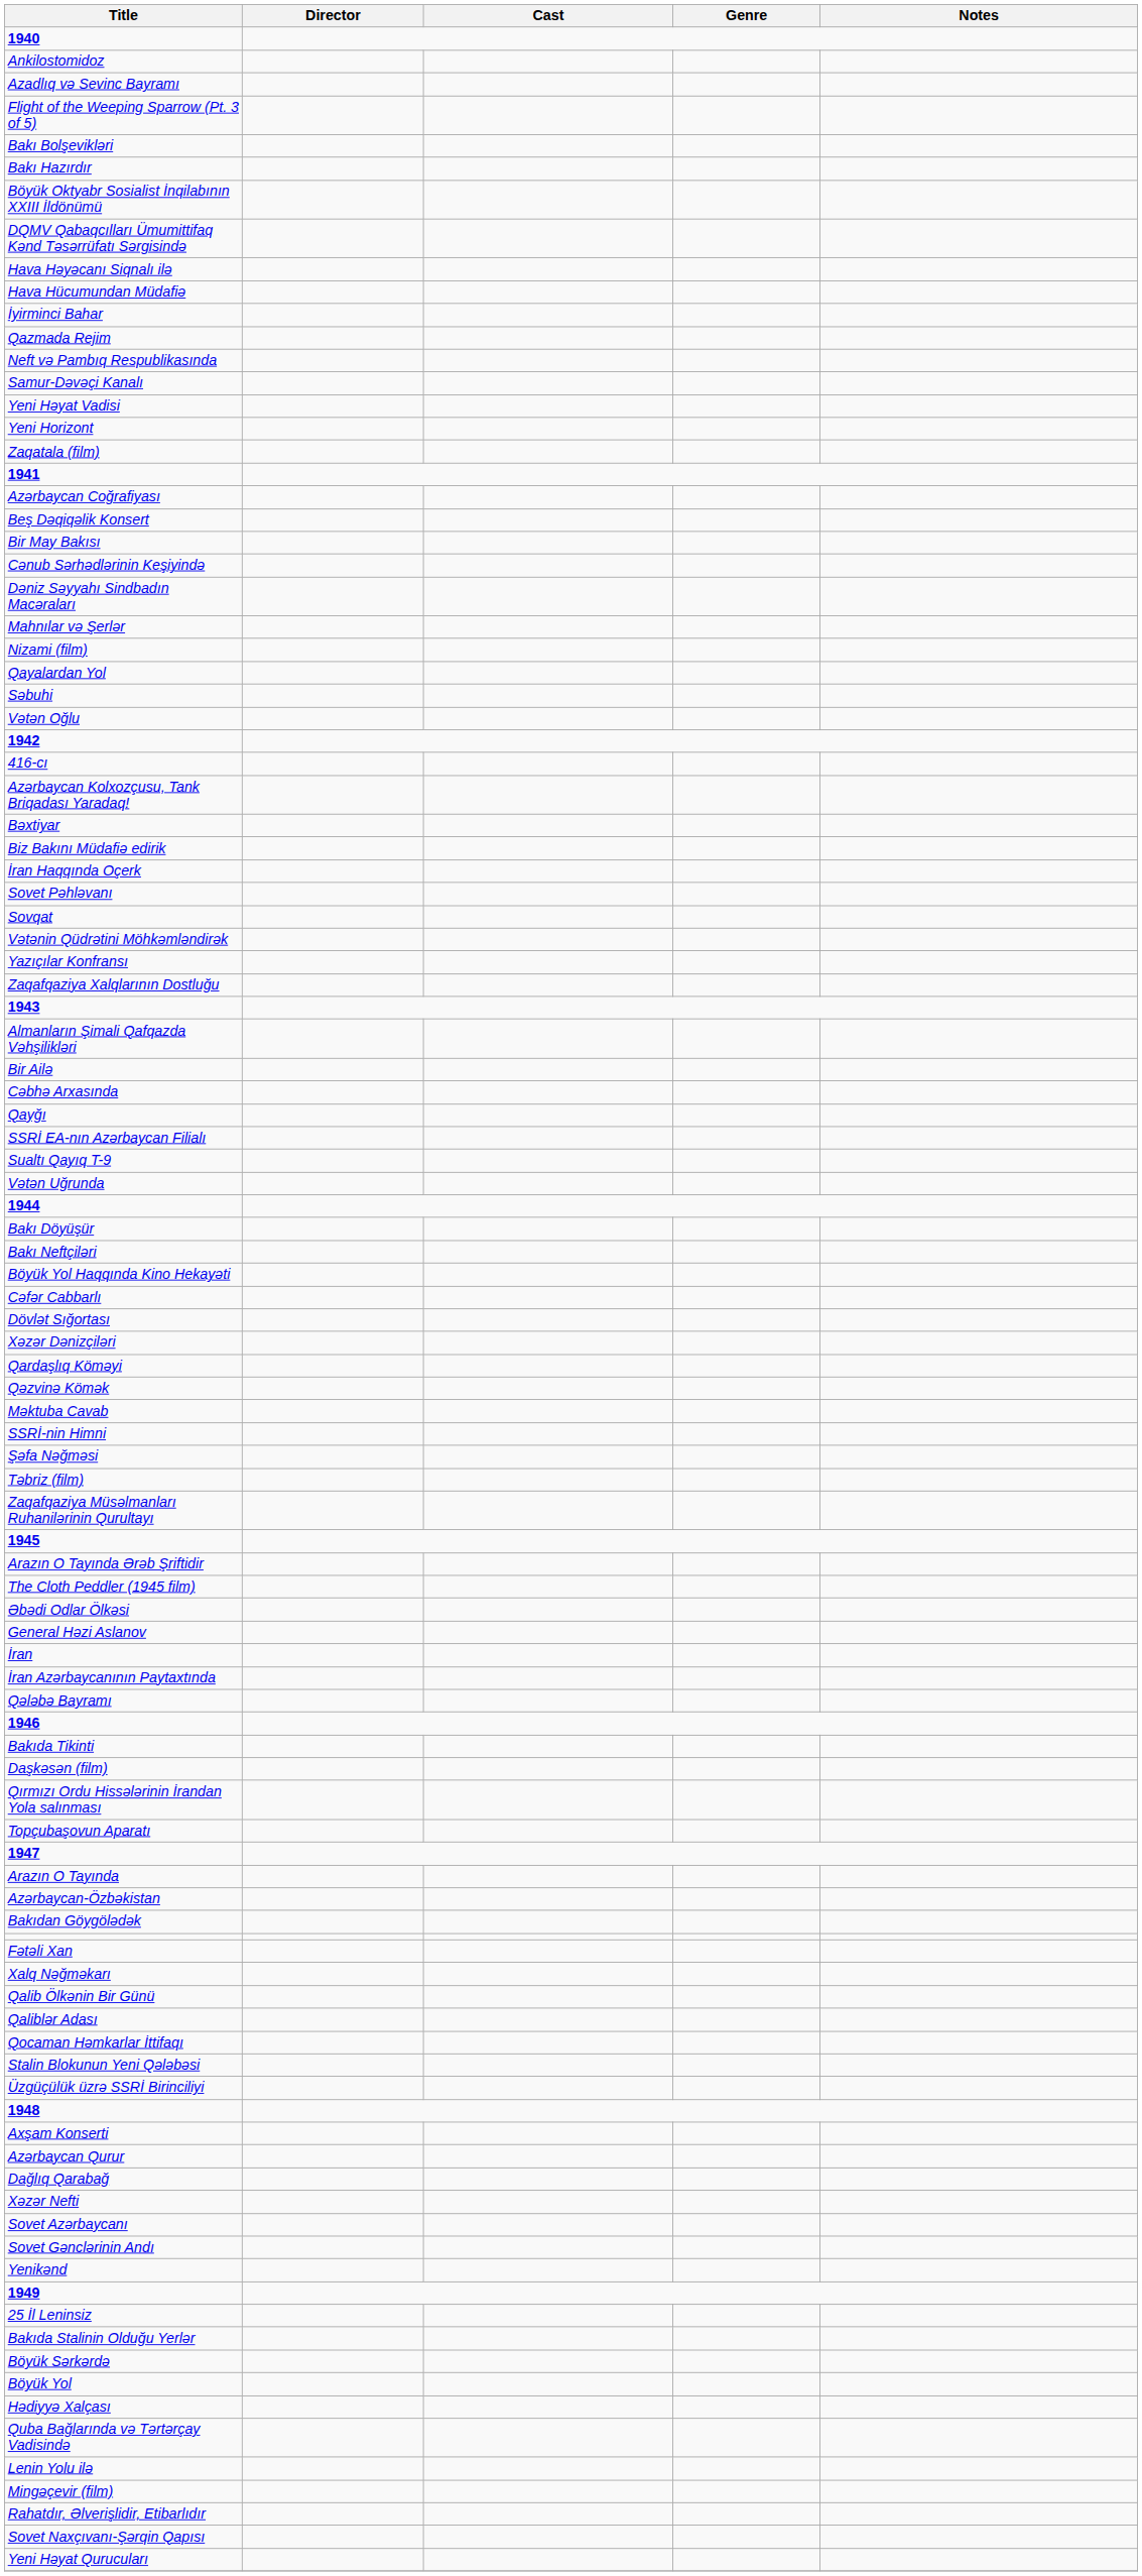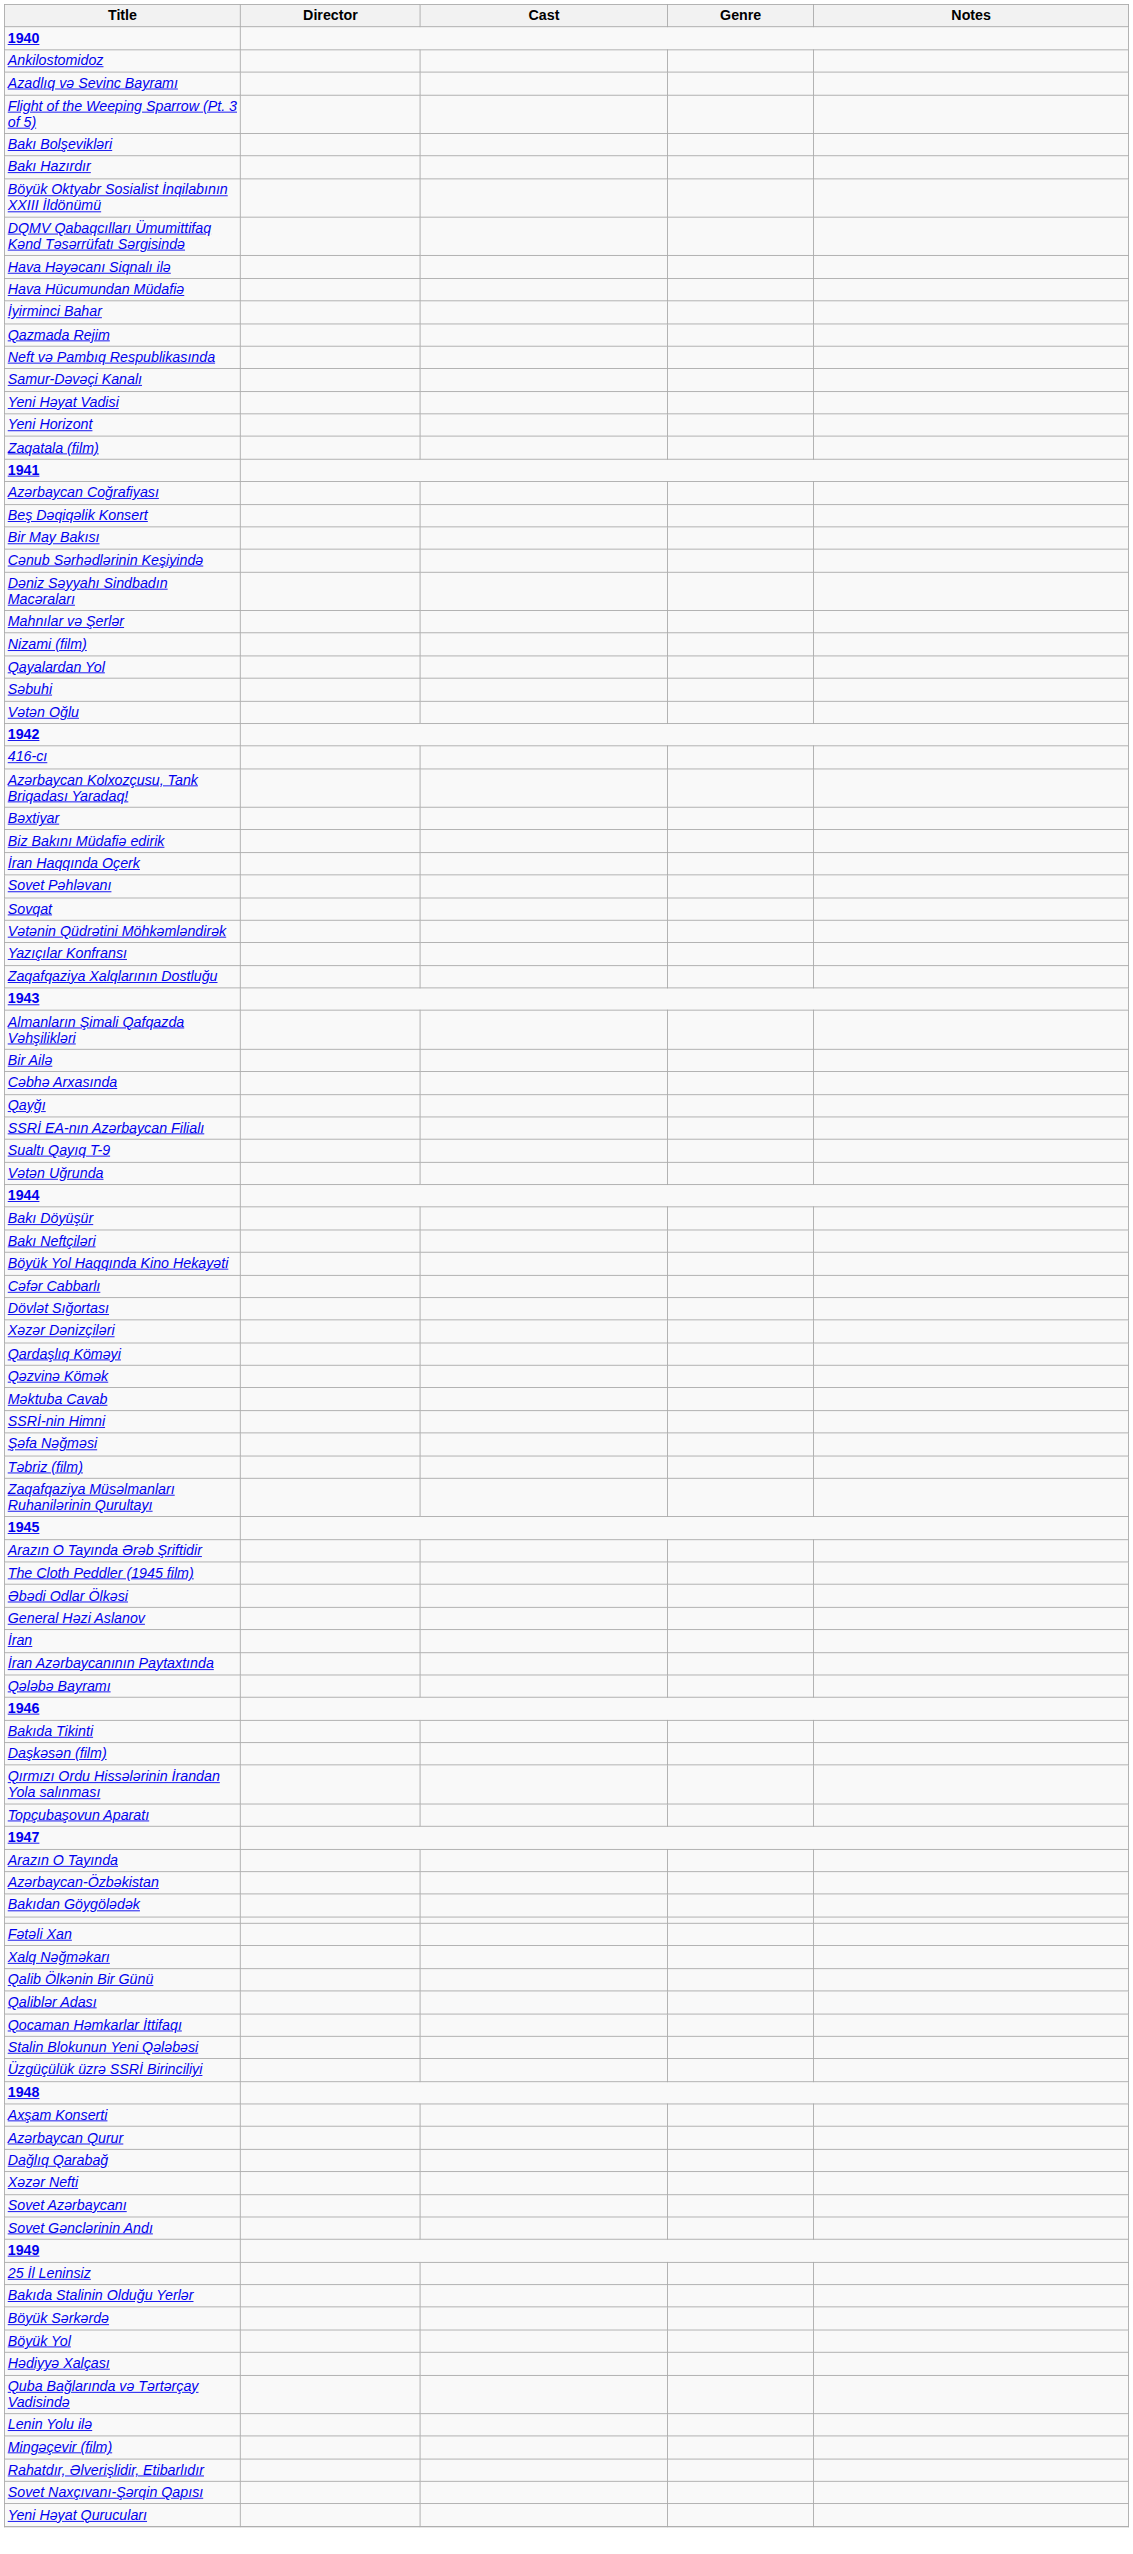 <table class="wikitable" width= "100%">
 <tr>
 <th width=21%>Title</th>
 <th width=16%>Director</th>
 <th width=22%>Cast</th>
 <th width=13%>Genre</th>
 <th width=28%>Notes</th>
 </tr>
 <tr>
 <td><strong><a href='#'>1940</a></strong></td>
 </tr>
 <tr>
 <td><em><a href='#'>Ankilostomidoz</a></em></td>
 <td></td>
 <td></td>
 <td></td>
 <td></td>
 </tr>
 <tr>
 <td><em><a href='#'>Azadlıq və Sevinc Bayramı</a></em></td>
 <td></td>
 <td></td>
 <td></td>
 <td></td>
 </tr>
 <tr>
 <td><em><a href='#'>Flight of the Weeping Sparrow (Pt. 3 of 5)</a></em></td>
 <td></td>
 <td></td>
 <td></td>
 <td></td>
 </tr>
 <tr>
 <td><em><a href='#'>Bakı Bolşevikləri</a></em></td>
 <td></td>
 <td></td>
 <td></td>
 <td></td>
 </tr>
 <tr>
 <td><em><a href='#'>Bakı Hazırdır</a></em></td>
 <td></td>
 <td></td>
 <td></td>
 <td></td>
 </tr>
 <tr>
 <td><em><a href='#'>Böyük Oktyabr Sosialist İnqilabının XXIII İldönümü</a></em></td>
 <td></td>
 <td></td>
 <td></td>
 <td></td>
 </tr>
 <tr>
 <td><em><a href='#'>DQMV Qabaqcılları Ümumittifaq Kənd Təsərrüfatı Sərgisində</a></em></td>
 <td></td>
 <td></td>
 <td></td>
 <td></td>
 </tr>
 <tr>
 <td><em><a href='#'>Hava Həyəcanı Siqnalı ilə</a></em></td>
 <td></td>
 <td></td>
 <td></td>
 <td></td>
 </tr>
 <tr>
 <td><em><a href='#'>Hava Hücumundan Müdafiə</a></em></td>
 <td></td>
 <td></td>
 <td></td>
 <td></td>
 </tr>
 <tr>
 <td><em><a href='#'>İyirminci Bahar</a></em></td>
 <td></td>
 <td></td>
 <td></td>
 <td></td>
 </tr>
 <tr>
 <td><em><a href='#'>Qazmada Rejim</a></em></td>
 <td></td>
 <td></td>
 <td></td>
 <td></td>
 </tr>
 <tr>
 <td><em><a href='#'>Neft və Pambıq Respublikasında</a></em></td>
 <td></td>
 <td></td>
 <td></td>
 <td></td>
 </tr>
 <tr>
 <td><em><a href='#'>Samur-Dəvəçi Kanalı</a></em></td>
 <td></td>
 <td></td>
 <td></td>
 <td></td>
 </tr>
 <tr>
 <td><em><a href='#'>Yeni Həyat Vadisi</a></em></td>
 <td></td>
 <td></td>
 <td></td>
 <td></td>
 </tr>
 <tr>
 <td><em><a href='#'>Yeni Horizont</a></em></td>
 <td></td>
 <td></td>
 <td></td>
 <td></td>
 </tr>
 <tr>
 <td><em><a href='#'>Zaqatala (film)</a></em></td>
 <td></td>
 <td></td>
 <td></td>
 <td></td>
 </tr>
 <tr>
 <td><strong><a href='#'>1941</a></strong></td>
 </tr>
 <tr>
 <td><em><a href='#'>Azərbaycan Coğrafiyası</a></em></td>
 <td></td>
 <td></td>
 <td></td>
 <td></td>
 </tr>
 <tr>
 <td><em><a href='#'>Beş Dəqiqəlik Konsert</a></em></td>
 <td></td>
 <td></td>
 <td></td>
 <td></td>
 </tr>
 <tr>
 <td><em><a href='#'>Bir May Bakısı</a></em></td>
 <td></td>
 <td></td>
 <td></td>
 <td></td>
 </tr>
 <tr>
 <td><em><a href='#'>Cənub Sərhədlərinin Keşiyində</a></em></td>
 <td></td>
 <td></td>
 <td></td>
 <td></td>
 </tr>
 <tr>
 <td><em><a href='#'>Dəniz Səyyahı Sindbadın Macəraları</a></em></td>
 <td></td>
 <td></td>
 <td></td>
 <td></td>
 </tr>
 <tr>
 <td><em><a href='#'>Mahnılar və Şerlər</a></em></td>
 <td></td>
 <td></td>
 <td></td>
 <td></td>
 </tr>
 <tr>
 <td><em><a href='#'>Nizami (film)</a></em></td>
 <td></td>
 <td></td>
 <td></td>
 <td></td>
 </tr>
 <tr>
 <td><em><a href='#'>Qayalardan Yol</a></em></td>
 <td></td>
 <td></td>
 <td></td>
 <td></td>
 </tr>
 <tr>
 <td><em><a href='#'>Səbuhi</a></em></td>
 <td></td>
 <td></td>
 <td></td>
 <td></td>
 </tr>
 <tr>
 <td><em><a href='#'>Vətən Oğlu</a></em></td>
 <td></td>
 <td></td>
 <td></td>
 <td></td>
 </tr>
 <tr>
 <td><strong><a href='#'>1942</a></strong></td>
 </tr>
 <tr>
 <td><em><a href='#'>416-cı</a></em></td>
 <td></td>
 <td></td>
 <td></td>
 <td></td>
 </tr>
 <tr>
 <td><em><a href='#'>Azərbaycan Kolxozçusu, Tank Briqadası Yaradaq!</a></em></td>
 <td></td>
 <td></td>
 <td></td>
 <td></td>
 </tr>
 <tr>
 <td><em><a href='#'>Bəxtiyar</a></em></td>
 <td></td>
 <td></td>
 <td></td>
 <td></td>
 </tr>
 <tr>
 <td><em><a href='#'>Biz Bakını Müdafiə edirik</a></em></td>
 <td></td>
 <td></td>
 <td></td>
 <td></td>
 </tr>
 <tr>
 <td><em><a href='#'>İran Haqqında Oçerk</a></em></td>
 <td></td>
 <td></td>
 <td></td>
 <td></td>
 </tr>
 <tr>
 <td><em><a href='#'>Sovet Pəhləvanı</a></em></td>
 <td></td>
 <td></td>
 <td></td>
 <td></td>
 </tr>
 <tr>
 <td><em><a href='#'>Sovqat</a></em></td>
 <td></td>
 <td></td>
 <td></td>
 <td></td>
 </tr>
 <tr>
 <td><em><a href='#'>Vətənin Qüdrətini Möhkəmləndirək</a></em></td>
 <td></td>
 <td></td>
 <td></td>
 <td></td>
 </tr>
 <tr>
 <td><em><a href='#'>Yazıçılar Konfransı</a></em></td>
 <td></td>
 <td></td>
 <td></td>
 <td></td>
 </tr>
 <tr>
 <td><em><a href='#'>Zaqafqaziya Xalqlarının Dostluğu</a></em></td>
 <td></td>
 <td></td>
 <td></td>
 <td></td>
 </tr>
 <tr>
 <td><strong><a href='#'>1943</a></strong></td>
 </tr>
 <tr>
 <td><em><a href='#'>Almanların Şimali Qafqazda Vəhşilikləri</a></em></td>
 <td></td>
 <td></td>
 <td></td>
 <td></td>
 </tr>
 <tr>
 <td><em><a href='#'>Bir Ailə</a></em></td>
 <td></td>
 <td></td>
 <td></td>
 <td></td>
 </tr>
 <tr>
 <td><em><a href='#'>Cəbhə Arxasında</a></em></td>
 <td></td>
 <td></td>
 <td></td>
 <td></td>
 </tr>
 <tr>
 <td><em><a href='#'>Qayğı</a></em></td>
 <td></td>
 <td></td>
 <td></td>
 <td></td>
 </tr>
 <tr>
 <td><em><a href='#'>SSRİ EA-nın Azərbaycan Filialı</a></em></td>
 <td></td>
 <td></td>
 <td></td>
 <td></td>
 </tr>
 <tr>
 <td><em><a href='#'>Sualtı Qayıq T-9</a></em></td>
 <td></td>
 <td></td>
 <td></td>
 <td></td>
 </tr>
 <tr>
 <td><em><a href='#'>Vətən Uğrunda</a></em></td>
 <td></td>
 <td></td>
 <td></td>
 <td></td>
 </tr>
 <tr>
 <td><strong><a href='#'>1944</a></strong></td>
 </tr>
 <tr>
 <td><em><a href='#'>Bakı Döyüşür</a></em></td>
 <td></td>
 <td></td>
 <td></td>
 <td></td>
 </tr>
 <tr>
 <td><em><a href='#'>Bakı Neftçiləri</a></em></td>
 <td></td>
 <td></td>
 <td></td>
 <td></td>
 </tr>
 <tr>
 <td><em><a href='#'>Böyük Yol Haqqında Kino Hekayəti</a></em></td>
 <td></td>
 <td></td>
 <td></td>
 <td></td>
 </tr>
 <tr>
 <td><em><a href='#'>Cəfər Cabbarlı</a></em></td>
 <td></td>
 <td></td>
 <td></td>
 <td></td>
 </tr>
 <tr>
 <td><em><a href='#'>Dövlət Sığortası</a></em></td>
 <td></td>
 <td></td>
 <td></td>
 <td></td>
 </tr>
 <tr>
 <td><em><a href='#'>Xəzər Dənizçiləri</a></em></td>
 <td></td>
 <td></td>
 <td></td>
 <td></td>
 </tr>
 <tr>
 <td><em><a href='#'>Qardaşlıq Köməyi</a></em></td>
 <td></td>
 <td></td>
 <td></td>
 <td></td>
 </tr>
 <tr>
 <td><em><a href='#'>Qəzvinə Kömək</a></em></td>
 <td></td>
 <td></td>
 <td></td>
 <td></td>
 </tr>
 <tr>
 <td><em><a href='#'>Məktuba Cavab</a></em></td>
 <td></td>
 <td></td>
 <td></td>
 <td></td>
 </tr>
 <tr>
 <td><em><a href='#'>SSRİ-nin Himni</a></em></td>
 <td></td>
 <td></td>
 <td></td>
 <td></td>
 </tr>
 <tr>
 <td><em><a href='#'>Şəfa Nəğməsi</a></em></td>
 <td></td>
 <td></td>
 <td></td>
 <td></td>
 </tr>
 <tr>
 <td><em><a href='#'>Təbriz (film)</a></em></td>
 <td></td>
 <td></td>
 <td></td>
 <td></td>
 </tr>
 <tr>
 <td><em><a href='#'>Zaqafqaziya Müsəlmanları Ruhanilərinin Qurultayı</a></em></td>
 <td></td>
 <td></td>
 <td></td>
 <td></td>
 </tr>
 <tr>
 <td><strong><a href='#'>1945</a></strong></td>
 </tr>
 <tr>
 <td><em><a href='#'>Arazın O Tayında Ərəb Şriftidir</a></em></td>
 <td></td>
 <td></td>
 <td></td>
 <td></td>
 </tr>
 <tr>
 <td><em><a href='#'>The Cloth Peddler (1945 film)</a></em></td>
 <td></td>
 <td></td>
 <td></td>
 <td></td>
 </tr>
 <tr>
 <td><em><a href='#'>Əbədi Odlar Ölkəsi</a></em></td>
 <td></td>
 <td></td>
 <td></td>
 <td></td>
 </tr>
 <tr>
 <td><em><a href='#'>General Həzi Aslanov</a></em></td>
 <td></td>
 <td></td>
 <td></td>
 <td></td>
 </tr>
 <tr>
 <td><em><a href='#'>İran</a></em></td>
 <td></td>
 <td></td>
 <td></td>
 <td></td>
 </tr>
 <tr>
 <td><em><a href='#'>İran Azərbaycanının Paytaxtında</a></em></td>
 <td></td>
 <td></td>
 <td></td>
 <td></td>
 </tr>
 <tr>
 <td><em><a href='#'>Qələbə Bayramı</a></em></td>
 <td></td>
 <td></td>
 <td></td>
 <td></td>
 </tr>
 <tr>
 <td><strong><a href='#'>1946</a></strong></td>
 </tr>
 <tr>
 <td><em><a href='#'>Bakıda Tikinti</a></em></td>
 <td></td>
 <td></td>
 <td></td>
 <td></td>
 </tr>
 <tr>
 <td><em><a href='#'>Daşkəsən (film)</a></em></td>
 <td></td>
 <td></td>
 <td></td>
 <td></td>
 </tr>
 <tr>
 <td><em><a href='#'>Qırmızı Ordu Hissələrinin İrandan Yola salınması</a></em></td>
 <td></td>
 <td></td>
 <td></td>
 <td></td>
 </tr>
 <tr>
 <td><em><a href='#'>Topçubaşovun Aparatı</a></em></td>
 <td></td>
 <td></td>
 <td></td>
 <td></td>
 </tr>
 <tr>
 <td><strong><a href='#'>1947</a></strong></td>
 </tr>
 <tr>
 <td><em><a href='#'>Arazın O Tayında</a></em></td>
 <td></td>
 <td></td>
 <td></td>
 <td></td>
 </tr>
 <tr>
 <td><em><a href='#'>Azərbaycan-Özbəkistan</a></em></td>
 <td></td>
 <td></td>
 <td></td>
 <td></td>
 </tr>
 <tr>
 <td><em><a href='#'>Bakıdan Göygölədək</a></em></td>
 <td></td>
 <td></td>
 <td></td>
 <td></td>
 </tr>
 <tr>
 <td></td>
 <td></td>
 <td></td>
 <td></td>
 <td></td>
 </tr>
 <tr>
 <td><em><a href='#'>Fətəli Xan</a></em></td>
 <td></td>
 <td></td>
 <td></td>
 <td></td>
 </tr>
 <tr>
 <td><em><a href='#'>Xalq Nəğməkarı</a></em></td>
 <td></td>
 <td></td>
 <td></td>
 <td></td>
 </tr>
 <tr>
 <td><em><a href='#'>Qalib Ölkənin Bir Günü</a></em></td>
 <td></td>
 <td></td>
 <td></td>
 <td></td>
 </tr>
 <tr>
 <td><em><a href='#'>Qaliblər Adası</a></em></td>
 <td></td>
 <td></td>
 <td></td>
 <td></td>
 </tr>
 <tr>
 <td><em><a href='#'>Qocaman Həmkarlar İttifaqı</a></em></td>
 <td></td>
 <td></td>
 <td></td>
 <td></td>
 </tr>
 <tr>
 <td><em><a href='#'>Stalin Blokunun Yeni Qələbəsi</a></em></td>
 <td></td>
 <td></td>
 <td></td>
 <td></td>
 </tr>
 <tr>
 <td><em><a href='#'>Üzgüçülük üzrə SSRİ Birinciliyi</a></em></td>
 <td></td>
 <td></td>
 <td></td>
 <td></td>
 </tr>
 <tr>
 <td><strong><a href='#'>1948</a></strong></td>
 </tr>
 <tr>
 <td><em><a href='#'>Axşam Konserti</a></em></td>
 <td></td>
 <td></td>
 <td></td>
 <td></td>
 </tr>
 <tr>
 <td><em><a href='#'>Azərbaycan Qurur</a></em></td>
 <td></td>
 <td></td>
 <td></td>
 <td></td>
 </tr>
 <tr>
 <td><em><a href='#'>Dağlıq Qarabağ</a></em></td>
 <td></td>
 <td></td>
 <td></td>
 <td></td>
 </tr>
 <tr>
 <td><em><a href='#'>Xəzər Nefti</a></em></td>
 <td></td>
 <td></td>
 <td></td>
 <td></td>
 </tr>
 <tr>
 <td><em><a href='#'>Sovet Azərbaycanı</a></em></td>
 <td></td>
 <td></td>
 <td></td>
 <td></td>
 </tr>
 <tr>
 <td><em><a href='#'>Sovet Gənclərinin Andı</a></em></td>
 <td></td>
 <td></td>
 <td></td>
 <td></td>
 </tr>
 <tr>
-<td><em><a href='#'>Yenikənd</a></em></td>
-<td></td>
-<td></td>
-<td></td>
-<td></td>
-</tr>
-<tr>
 <td><strong><a href='#'>1949</a></strong></td>
 </tr>
 <tr>
 <td><em><a href='#'>25 İl Leninsiz</a></em></td>
 <td></td>
 <td></td>
 <td></td>
 <td></td>
 </tr>
 <tr>
 <td><em><a href='#'>Bakıda Stalinin Olduğu Yerlər</a></em></td>
 <td></td>
 <td></td>
 <td></td>
 <td></td>
 </tr>
 <tr>
 <td><em><a href='#'>Böyük Sərkərdə</a></em></td>
 <td></td>
 <td></td>
 <td></td>
 <td></td>
 </tr>
 <tr>
 <td><em><a href='#'>Böyük Yol</a></em></td>
 <td></td>
 <td></td>
 <td></td>
 <td></td>
 </tr>
 <tr>
 <td><em><a href='#'>Hədiyyə Xalçası</a></em></td>
 <td></td>
 <td></td>
 <td></td>
 <td></td>
 </tr>
 <tr>
 <td><em><a href='#'>Quba Bağlarında və Tərtərçay Vadisində</a></em></td>
 <td></td>
 <td></td>
 <td></td>
 <td></td>
 </tr>
 <tr>
 <td><em><a href='#'>Lenin Yolu ilə</a></em></td>
 <td></td>
 <td></td>
 <td></td>
 <td></td>
 </tr>
 <tr>
 <td><em><a href='#'>Mingəçevir (film)</a></em></td>
 <td></td>
 <td></td>
 <td></td>
 <td></td>
 </tr>
 <tr>
 <td><em><a href='#'>Rahatdır, Əlverişlidir, Etibarlıdır</a></em></td>
 <td></td>
 <td></td>
 <td></td>
 <td></td>
 </tr>
 <tr>
 <td><em><a href='#'>Sovet Naxçıvanı-Şərqin Qapısı</a></em></td>
 <td></td>
 <td></td>
 <td></td>
 <td></td>
 </tr>
 <tr>
 <td><em><a href='#'>Yeni Həyat Qurucuları</a></em></td>
 <td></td>
 <td></td>
 <td></td>
 <td></td>
 </tr>
 <tr>
 </tr>
 </table>
